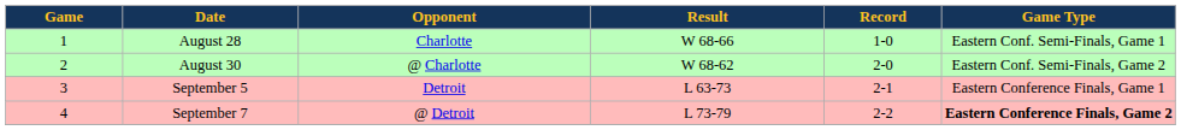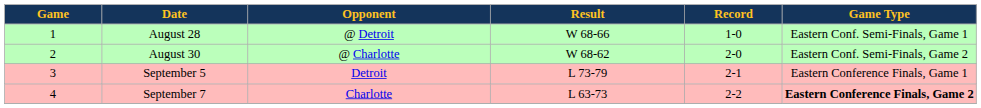 <table class="wikitable sortable sortable">
 <tr>
 <th style="background:#14345B; color:#ffc322;" width="10%">Game</th>
 <th style="background:#14345B; color:#ffc322;" width="15%">Date</th>
 <th style="background:#14345B; color:#ffc322;" width="25%">Opponent</th>
 <th style="background:#14345B; color:#ffc322;" width="20%">Result</th>
 <th style="background:#14345B; color:#ffc322;" width="10%">Record</th>
 <th style="background:#14345B; color:#ffc322;" width="30%">Game Type</th>
 </tr>
 <tr align="center" bgcolor="bbffbb">
 <td>1</td>
 <td>August 28</td>
-<td><a href='#'>Charlotte</a></td>
+<td>@ <a href='#'>Detroit</a></td>
 <td>W 68-66</td>
 <td>1-0</td>
 <td>Eastern Conf. Semi-Finals, Game 1</td>
 </tr>
 <tr align="center" bgcolor="bbffbb">
 <td>2</td>
 <td>August 30</td>
 <td>@ <a href='#'>Charlotte</a></td>
 <td>W 68-62</td>
 <td>2-0</td>
 <td>Eastern Conf. Semi-Finals, Game 2</td>
 </tr>
 <tr align="center" bgcolor="ffbbbb">
 <td>3</td>
 <td>September 5</td>
 <td><a href='#'>Detroit</a></td>
-<td>L 63-73</td>
+<td>L 73-79</td>
 <td>2-1</td>
 <td>Eastern Conference Finals, Game 1</td>
 </tr>
 <tr align="center" bgcolor="ffbbbb">
 <td>4</td>
 <td>September 7</td>
-<td>@ <a href='#'>Detroit</a></td>
-<td>L 73-79</td>
+<td><a href='#'>Charlotte</a></td>
+<td>L 63-73</td>
 <td>2-2</td>
 <td><strong>Eastern Conference Finals, Game 2</strong></td>
 </tr>
 <tr>
 </tr>
 </table>
